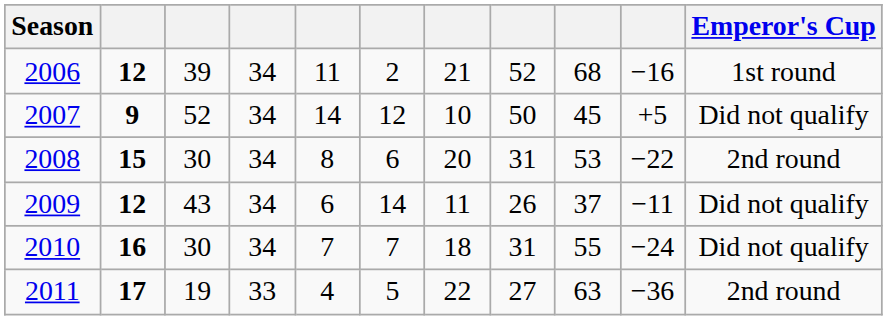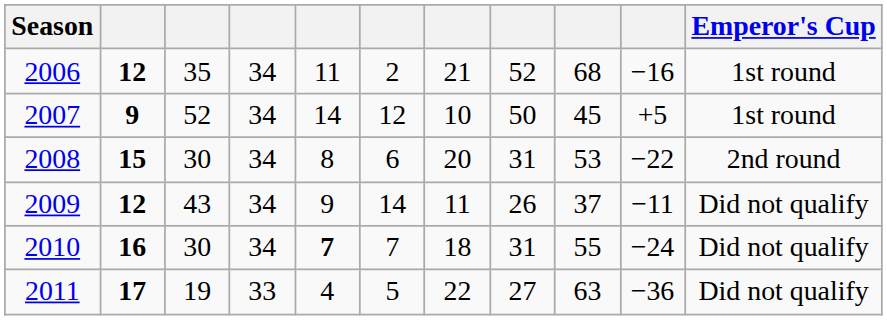 <table class="wikitable" style="text-align: center;">
 <tr>
 <th>Season</th>
 <th width="30"></th>
 <th width="30"></th>
 <th width="30"></th>
 <th width="30"></th>
 <th width="30"></th>
 <th width="30"></th>
 <th width="30"></th>
 <th width="30"></th>
 <th width="30"></th>
 <th><a href='#'>Emperor's Cup</a></th>
 </tr>
 <tr>
 <td><a href='#'>2006</a></td>
 <td><strong>12</strong></td>
-<td>39</td>
+<td>35</td>
 <td>34</td>
 <td>11</td>
 <td>2</td>
 <td>21</td>
 <td>52</td>
 <td>68</td>
 <td>−16</td>
 <td>1st round</td>
 </tr>
 <tr>
 <td><a href='#'>2007</a></td>
 <td><strong>9</strong></td>
 <td>52</td>
 <td>34</td>
 <td>14</td>
 <td>12</td>
 <td>10</td>
 <td>50</td>
 <td>45</td>
 <td>+5</td>
-<td>Did not qualify</td>
+<td>1st round</td>
 </tr>
 <tr>
 <td><a href='#'>2008</a></td>
 <td><strong>15</strong></td>
 <td>30</td>
 <td>34</td>
 <td>8</td>
 <td>6</td>
 <td>20</td>
 <td>31</td>
 <td>53</td>
 <td>−22</td>
 <td>2nd round</td>
 </tr>
 <tr>
 <td><a href='#'>2009</a></td>
 <td><strong>12</strong></td>
 <td>43</td>
 <td>34</td>
-<td>6</td>
+<td>9</td>
 <td>14</td>
 <td>11</td>
 <td>26</td>
 <td>37</td>
 <td>−11</td>
 <td>Did not qualify</td>
 </tr>
 <tr>
 <td><a href='#'>2010</a></td>
 <td><strong>16</strong></td>
 <td>30</td>
 <td>34</td>
-<td>7</td>
+<td><strong>7</strong></td>
 <td>7</td>
 <td>18</td>
 <td>31</td>
 <td>55</td>
 <td>−24</td>
 <td>Did not qualify</td>
 </tr>
 <tr>
 <td><a href='#'>2011</a></td>
 <td><strong>17</strong></td>
 <td>19</td>
 <td>33</td>
 <td>4</td>
 <td>5</td>
 <td>22</td>
 <td>27</td>
 <td>63</td>
 <td>−36</td>
-<td>2nd round</td>
+<td>Did not qualify</td>
 </tr>
 </table>
